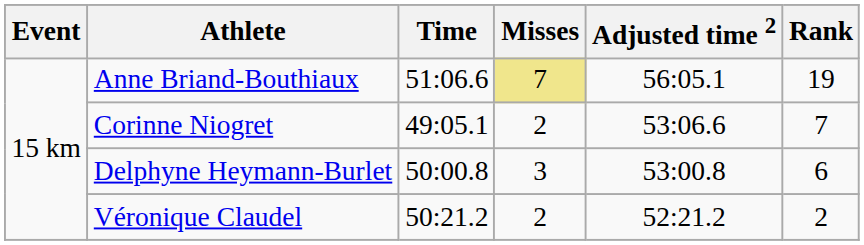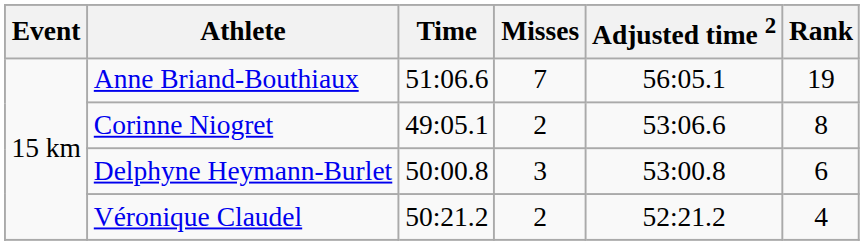 <table class="wikitable" style="font-size:90%">
 <tr>
 <th>Event</th>
 <th>Athlete</th>
 <th>Time</th>
 <th>Misses</th>
 <th>Adjusted time <sup>2</sup></th>
 <th>Rank</th>
 </tr>
 <tr>
 <td rowspan="4">15 km</td>
 <td><a href='#'>Anne Briand-Bouthiaux</a></td>
 <td align="center">51:06.6</td>
-<td align="center" style="background: khaki;">7</td>
+<td align="center">7</td>
 <td align="center">56:05.1</td>
 <td align="center">19</td>
 </tr>
 <tr>
 <td><a href='#'>Corinne Niogret</a></td>
 <td align="center">49:05.1</td>
 <td align="center">2</td>
 <td align="center">53:06.6</td>
-<td align="center">7</td>
+<td align="center">8</td>
 </tr>
 <tr>
 <td><a href='#'>Delphyne Heymann-Burlet</a></td>
 <td align="center">50:00.8</td>
 <td align="center">3</td>
 <td align="center">53:00.8</td>
 <td align="center">6</td>
 </tr>
 <tr>
 <td><a href='#'>Véronique Claudel</a></td>
 <td align="center">50:21.2</td>
 <td align="center">2</td>
 <td align="center">52:21.2</td>
-<td align="center">2</td>
+<td align="center">4</td>
 </tr>
 </table>
